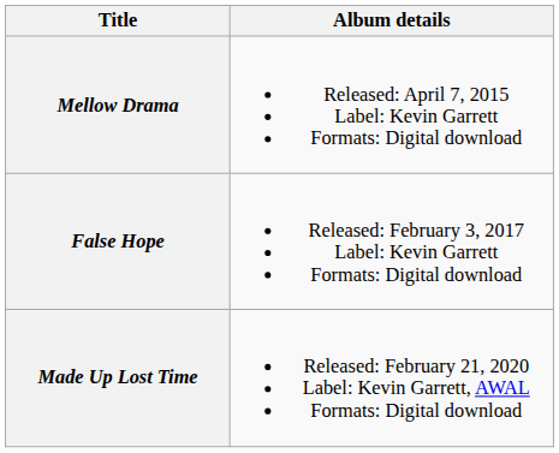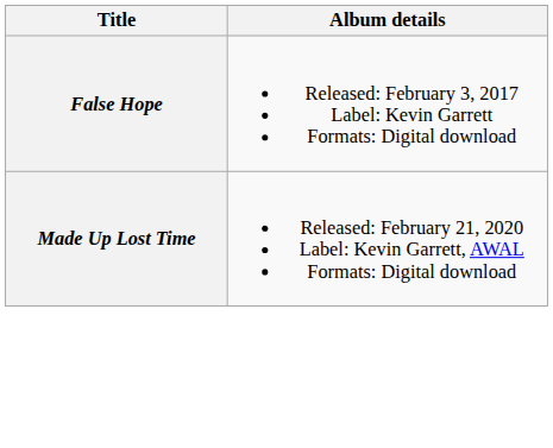 <table class="wikitable plainrowheaders" style="text-align:center;">
 <tr>
 <th scope="col" style="width:11em;">Title</th>
 <th scope="col" style="width:16em;">Album details</th>
-</tr>
-<tr>
-<th scope="row"><em>Mellow Drama</em></th>
-<td><br><ul><li>Released: April 7, 2015 </li><li>Label: Kevin Garrett</li><li>Formats: Digital download</li></ul></td>
 </tr>
 <tr>
 <th scope="row"><em>False Hope</em></th>
 <td><br><ul><li>Released: February 3, 2017</li><li>Label: Kevin Garrett</li><li>Formats: Digital download</li></ul></td>
 </tr>
 <tr>
 <th scope="row"><em>Made Up Lost Time</em></th>
 <td><br><ul><li>Released: February 21, 2020 </li><li>Label: Kevin Garrett, <a href='#'>AWAL</a></li><li>Formats: Digital download</li></ul></td>
 </tr>
 </table>
